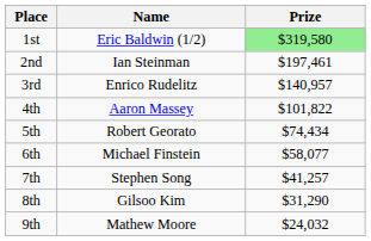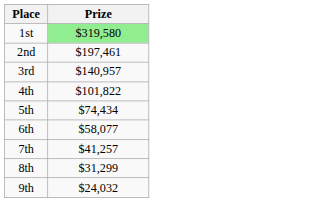 <table class="wikitable">
 <tr>
 <th width="50">Place</th>
-<th width="200">Name</th>
 <th width="125">Prize</th>
 </tr>
 <tr>
 <td align = "center">1st</td>
-<td align = "center"><a href='#'>Eric Baldwin</a> (1/2)</td>
 <td align = "center" style="background: lightgreen;">$319,580</td>
 </tr>
 <tr>
 <td align = "center">2nd</td>
-<td align = "center">Ian Steinman</td>
 <td align = "center">$197,461</td>
 </tr>
 <tr>
 <td align = "center">3rd</td>
-<td align = "center">Enrico Rudelitz</td>
 <td align = "center">$140,957</td>
 </tr>
 <tr>
 <td align = "center">4th</td>
-<td align = "center"><a href='#'>Aaron Massey</a></td>
 <td align = "center">$101,822</td>
 </tr>
 <tr>
 <td align = "center">5th</td>
-<td align = "center">Robert Georato</td>
 <td align = "center">$74,434</td>
 </tr>
 <tr>
 <td align = "center">6th</td>
-<td align = "center">Michael Finstein</td>
 <td align = "center">$58,077</td>
 </tr>
 <tr>
 <td align = "center">7th</td>
-<td align = "center">Stephen Song</td>
 <td align = "center">$41,257</td>
 </tr>
 <tr>
 <td align = "center">8th</td>
-<td align = "center">Gilsoo Kim</td>
-<td align = "center">$31,290</td>
+<td align = "center">$31,299</td>
 </tr>
 <tr>
 <td align = "center">9th</td>
-<td align = "center">Mathew Moore</td>
 <td align = "center">$24,032</td>
 </tr>
 </table>
